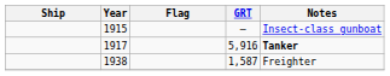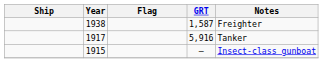 <table class="wikitable sortable">
 <tr>
 <th scope="col" width="120px">Ship</th>
 <th scope="col" width="30px">Year</th>
 <th scope="col" width="120px">Flag</th>
 <th scope="col" width="30px"><a href='#'>GRT</a></th>
 <th>Notes</th>
 </tr>
 <tr>
 <td align="left"></td>
+<td align="center">1938</td>
+<td align="left"></td>
+<td align="center">1,587</td>
+<td align="left">Freighter</td>
+</tr>
+<tr>
+<td align="left"></td>
+<td align="center">1917</td>
+<td align="left"></td>
+<td align="center">5,916</td>
+<td align="left">Tanker</td>
+</tr>
+<tr>
+<td align="left"></td>
 <td align="center">1915</td>
 <td align="left"></td>
 <td align="center">—</td>
 <td align="left"><a href='#'>Insect-class gunboat</a></td>
 </tr>
 <tr>
-<td align="left"></td>
-<td align="center">1917</td>
-<td align="left"></td>
-<td align="center">5,916</td>
-<td align="left"><strong>Tanker</strong></td>
-</tr>
-<tr>
-<td align="left"></td>
-<td align="center">1938</td>
-<td align="left"></td>
-<td align="center">1,587</td>
-<td align="left">Freighter</td>
-</tr>
-<tr>
 </tr>
 </table>
